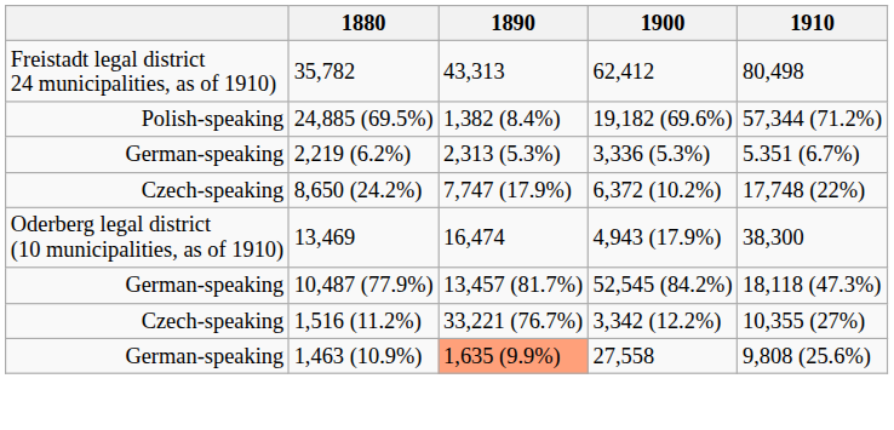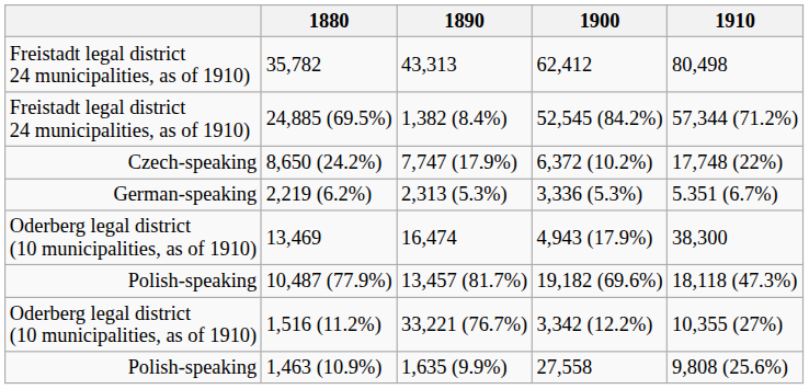 <table class="wikitable">
 <tr>
 <th></th>
 <th>1880</th>
 <th>1890</th>
 <th>1900</th>
 <th>1910</th>
 </tr>
 <tr>
 <td>Freistadt legal district<br>24 municipalities, as of 1910)</td>
 <td>35,782</td>
 <td>43,313</td>
 <td>62,412</td>
 <td>80,498</td>
 </tr>
 <tr>
-<td style="text-align: right;">Polish-speaking</td>
+<td>Freistadt legal district<br>24 municipalities, as of 1910)</td>
 <td>24,885 (69.5%)</td>
 <td>1,382 (8.4%)</td>
-<td>19,182 (69.6%)</td>
+<td>52,545 (84.2%)</td>
 <td>57,344 (71.2%)</td>
+</tr>
+<tr>
+<td style="text-align: right;">Czech-speaking</td>
+<td>8,650 (24.2%)</td>
+<td>7,747 (17.9%)</td>
+<td>6,372 (10.2%)</td>
+<td>17,748 (22%)</td>
 </tr>
 <tr>
 <td style="text-align: right;">German-speaking</td>
 <td>2,219 (6.2%)</td>
 <td>2,313 (5.3%)</td>
 <td>3,336 (5.3%)</td>
 <td>5.351 (6.7%)</td>
 </tr>
 <tr>
-<td style="text-align: right;">Czech-speaking</td>
-<td>8,650 (24.2%)</td>
-<td>7,747 (17.9%)</td>
-<td>6,372 (10.2%)</td>
-<td>17,748 (22%)</td>
-</tr>
-<tr>
 <td>Oderberg legal district<br>(10 municipalities, as of 1910)</td>
 <td>13,469</td>
 <td>16,474</td>
 <td>4,943 (17.9%)</td>
 <td>38,300</td>
 </tr>
 <tr>
-<td style="text-align: right;">German-speaking</td>
+<td style="text-align: right;">Polish-speaking</td>
 <td>10,487 (77.9%)</td>
 <td>13,457 (81.7%)</td>
-<td>52,545 (84.2%)</td>
+<td>19,182 (69.6%)</td>
 <td>18,118 (47.3%)</td>
 </tr>
 <tr>
-<td style="text-align: right;">Czech-speaking</td>
+<td>Oderberg legal district<br>(10 municipalities, as of 1910)</td>
 <td>1,516 (11.2%)</td>
 <td>33,221 (76.7%)</td>
 <td>3,342 (12.2%)</td>
 <td>10,355 (27%)</td>
 </tr>
 <tr>
-<td style="text-align: right;">German-speaking</td>
+<td style="text-align: right;">Polish-speaking</td>
 <td>1,463 (10.9%)</td>
-<td style="background: lightsalmon;">1,635 (9.9%)</td>
+<td>1,635 (9.9%)</td>
 <td>27,558</td>
 <td>9,808 (25.6%)</td>
 </tr>
 </table>
